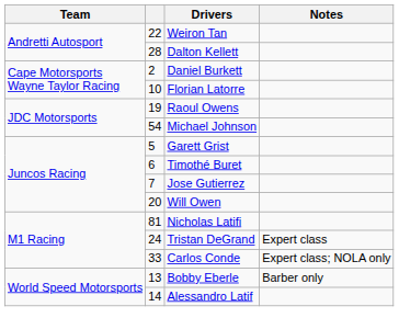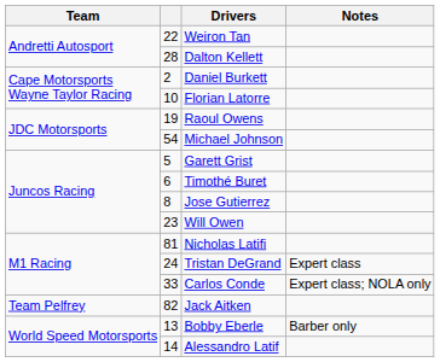 <table class="wikitable" style="font-size:85%;">
 <tr>
 <th>Team</th>
 <th></th>
 <th>Drivers</th>
 <th>Notes</th>
 </tr>
 <tr>
 <td rowspan=2><a href='#'>Andretti Autosport</a></td>
 <td>22</td>
 <td> <a href='#'>Weiron Tan</a></td>
 <td></td>
 </tr>
 <tr>
 <td>28</td>
 <td> <a href='#'>Dalton Kellett</a></td>
 <td></td>
 </tr>
 <tr>
 <td rowspan=2><a href='#'>Cape Motorsports</a> <br> <a href='#'>Wayne Taylor Racing</a></td>
 <td>2</td>
 <td> <a href='#'>Daniel Burkett</a></td>
 <td></td>
 </tr>
 <tr>
 <td>10</td>
 <td> <a href='#'>Florian Latorre</a></td>
 <td></td>
 </tr>
 <tr>
 <td rowspan=2><a href='#'>JDC Motorsports</a></td>
 <td>19</td>
 <td> <a href='#'>Raoul Owens</a></td>
 <td></td>
 </tr>
 <tr>
 <td>54</td>
 <td> <a href='#'>Michael Johnson</a></td>
 <td></td>
 </tr>
 <tr>
 <td rowspan=4><a href='#'>Juncos Racing</a></td>
 <td>5</td>
 <td> <a href='#'>Garett Grist</a></td>
 <td></td>
 </tr>
 <tr>
 <td>6</td>
 <td> <a href='#'>Timothé Buret</a></td>
 <td></td>
 </tr>
 <tr>
-<td>7</td>
+<td>8</td>
 <td> <a href='#'>Jose Gutierrez</a></td>
 <td></td>
 </tr>
 <tr>
-<td>20</td>
+<td>23</td>
 <td> <a href='#'>Will Owen</a></td>
 <td></td>
 </tr>
 <tr>
 <td rowspan=3><a href='#'>M1 Racing</a></td>
 <td>81</td>
 <td> <a href='#'>Nicholas Latifi</a></td>
 <td></td>
 </tr>
 <tr>
 <td>24</td>
 <td> <a href='#'>Tristan DeGrand</a></td>
 <td>Expert class</td>
 </tr>
 <tr>
 <td>33</td>
 <td> <a href='#'>Carlos Conde</a></td>
 <td>Expert class; NOLA only</td>
 </tr>
 <tr>
+<td><a href='#'>Team Pelfrey</a></td>
+<td>82</td>
+<td> <a href='#'>Jack Aitken</a></td>
+<td></td>
+</tr>
+<tr>
 <td rowspan=2><a href='#'>World Speed Motorsports</a></td>
 <td>13</td>
 <td> <a href='#'>Bobby Eberle</a></td>
 <td>Barber only</td>
 </tr>
 <tr>
 <td>14</td>
 <td> <a href='#'>Alessandro Latif</a></td>
 <td></td>
 </tr>
 </table>
